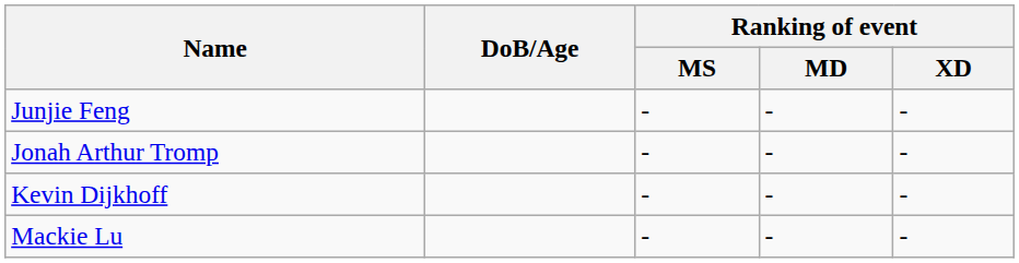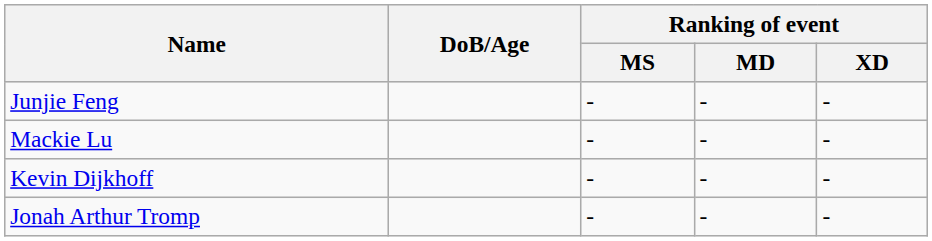 <table class="wikitable" style="width:600px; font-size:95%;">
 <tr>
 <th rowspan="2" align="left">Name</th>
 <th rowspan="2" align="left">DoB/Age</th>
 <th colspan="3" align="center">Ranking of event</th>
 </tr>
 <tr>
 <th align="center">MS</th>
 <th align="center">MD</th>
 <th>XD</th>
 </tr>
 <tr>
 <td><a href='#'>Junjie Feng</a></td>
 <td></td>
 <td>-</td>
 <td>-</td>
 <td>-</td>
 </tr>
 <tr>
-<td><a href='#'>Jonah Arthur Tromp</a></td>
+<td><a href='#'>Mackie Lu</a></td>
 <td></td>
 <td>-</td>
 <td>-</td>
 <td>-</td>
 </tr>
 <tr>
 <td><a href='#'>Kevin Dijkhoff</a></td>
 <td></td>
 <td>-</td>
 <td>-</td>
 <td>-</td>
 </tr>
 <tr>
-<td><a href='#'>Mackie Lu</a></td>
+<td><a href='#'>Jonah Arthur Tromp</a></td>
 <td></td>
 <td>-</td>
 <td>-</td>
 <td>-</td>
 </tr>
 </table>
